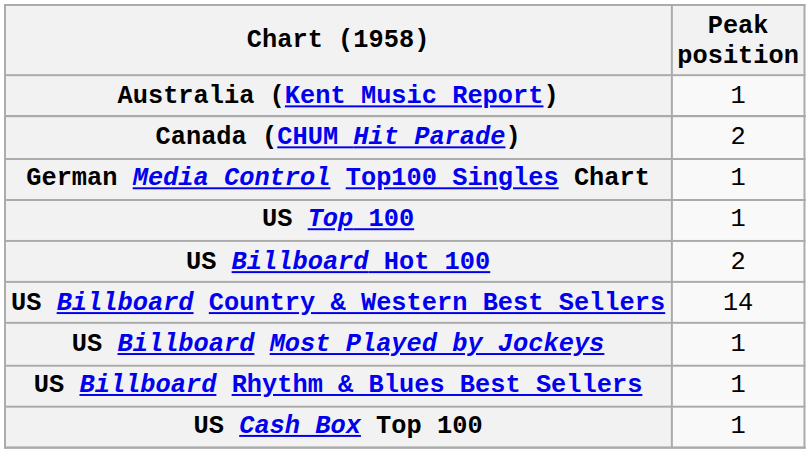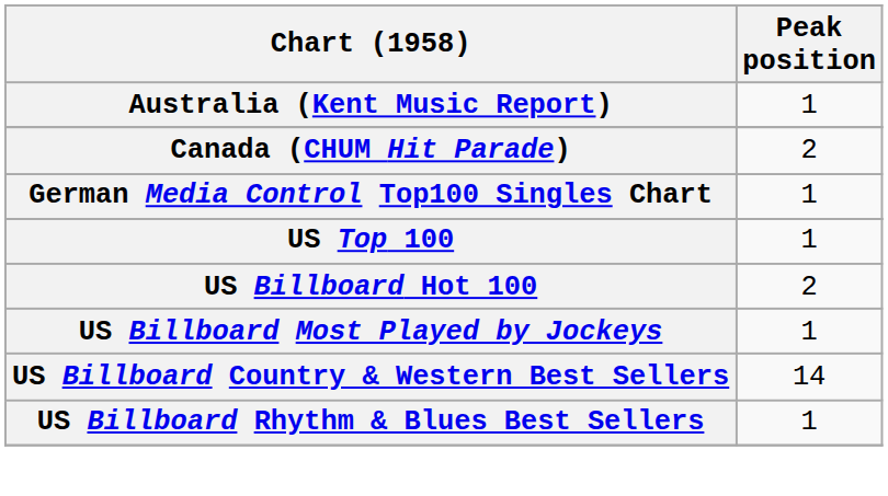 <table class="wikitable sortable plainrowheaders" style="text-align:center">
 <tr>
 <th>Chart (1958)</th>
 <th>Peak<br>position</th>
 </tr>
 <tr>
 <th scope="row">Australia (<a href='#'>Kent Music Report</a>)</th>
 <td>1</td>
 </tr>
 <tr>
 </tr>
 <tr>
 </tr>
 <tr>
 <th scope="row">Canada (<a href='#'>CHUM <em>Hit Parade</em></a>)</th>
 <td>2</td>
 </tr>
 <tr>
 <th scope="row">German <em><a href='#'>Media Control</a></em> <a href='#'>Top100 Singles</a> Chart</th>
 <td>1</td>
 </tr>
 <tr>
 </tr>
 <tr>
 </tr>
 <tr>
 <th scope="row">US <a href='#'><em>Top</em> 100</a></th>
 <td>1</td>
 </tr>
 <tr>
 <th scope="row">US <a href='#'><em>Billboard</em> Hot 100</a></th>
 <td>2</td>
 </tr>
 <tr>
+<th scope="row">US <em><a href='#'>Billboard</a></em> <em><a href='#'>Most Played by Jockeys</a></em></th>
+<td>1</td>
+</tr>
+<tr>
 <th scope="row">US <em><a href='#'>Billboard</a></em> <a href='#'>Country & Western Best Sellers</a></th>
 <td align="center">14</td>
-</tr>
-<tr>
-<th scope="row">US <em><a href='#'>Billboard</a></em> <em><a href='#'>Most Played by Jockeys</a></em></th>
-<td>1</td>
 </tr>
 <tr>
 <th scope="row">US <em><a href='#'>Billboard</a></em> <a href='#'>Rhythm & Blues Best Sellers</a></th>
 <td>1</td>
 </tr>
 <tr>
-<th scope="row">US <em><a href='#'>Cash Box</a></em> Top 100</th>
-<td>1</td>
-</tr>
-<tr>
 </tr>
 </table>
